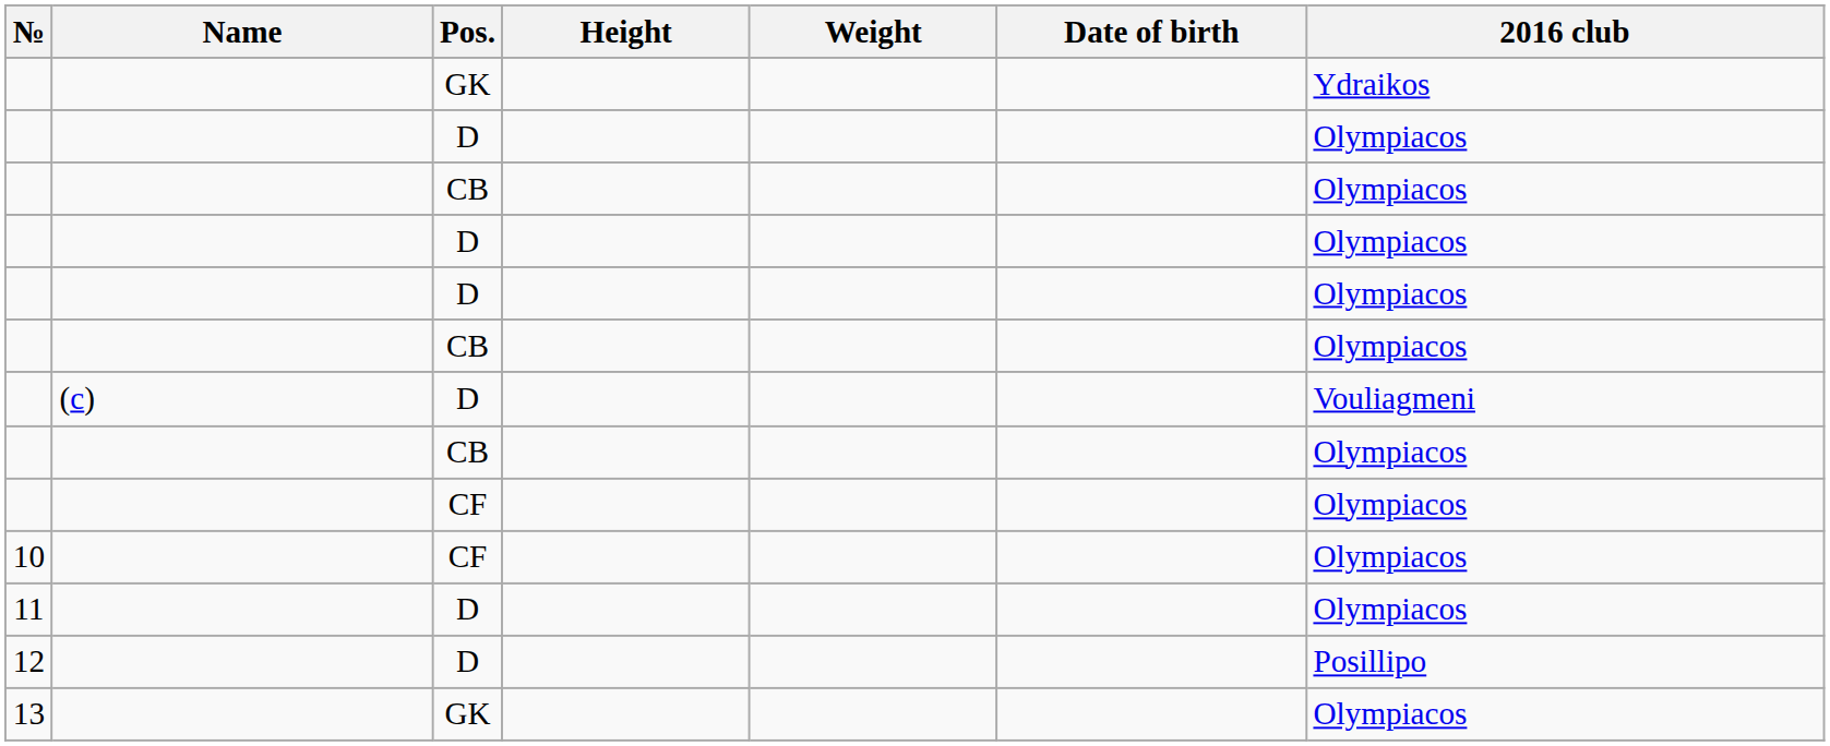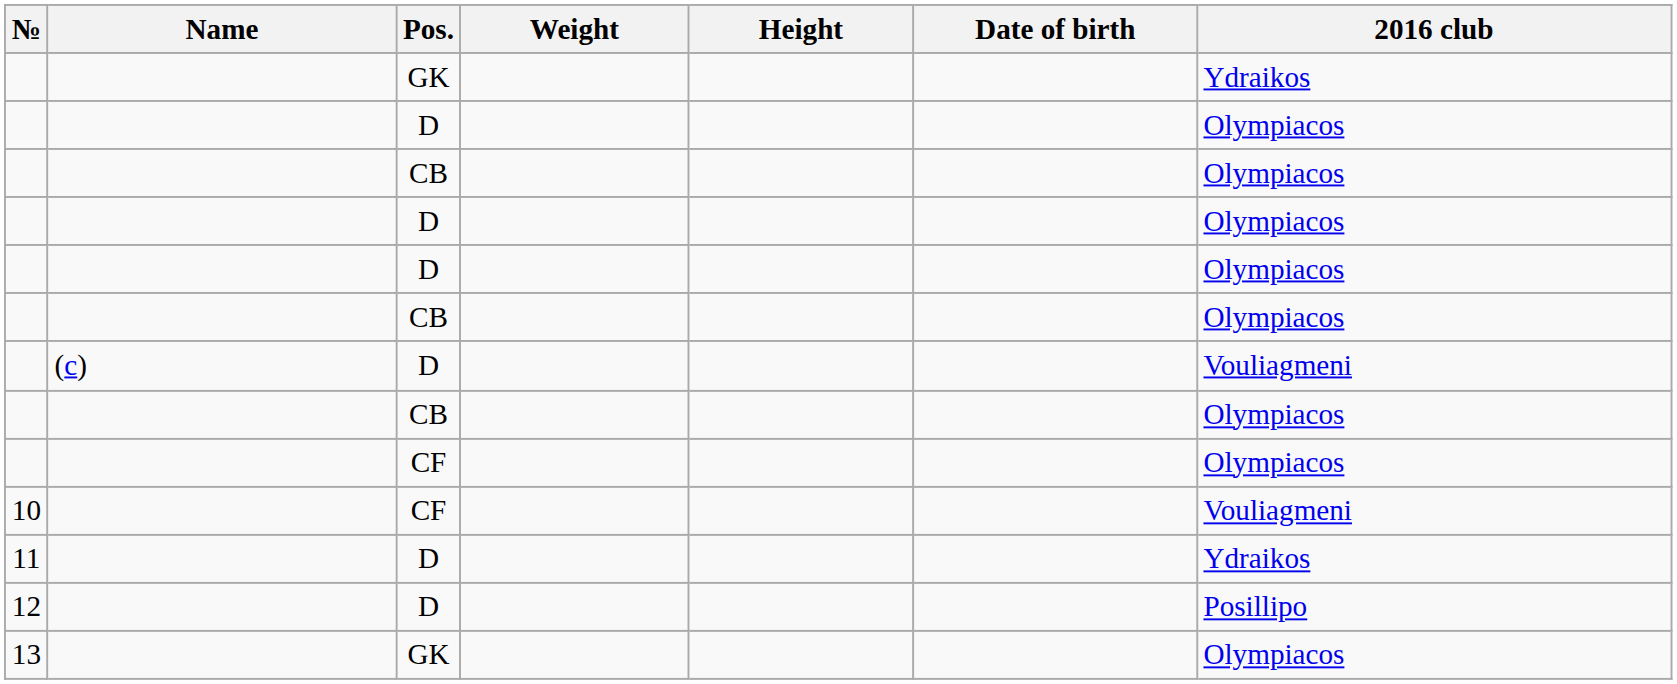 <table class="wikitable sortable" style="font-size:95%; text-align:center;">
 <tr>
 <th>№</th>
 <th style="width:15em">Name</th>
 <th>Pos.</th>
+<th style="width:9em">Weight</th>
 <th style="width:9em">Height</th>
-<th style="width:9em">Weight</th>
 <th style="width:12em">Date of birth</th>
 <th style="width:20em">2016 club</th>
 </tr>
 <tr>
 <td></td>
 <td style="text-align:left;"></td>
 <td>GK</td>
 <td></td>
 <td></td>
 <td style="text-align:right;"></td>
 <td style="text-align:left;"> <a href='#'>Ydraikos</a></td>
 </tr>
 <tr>
 <td></td>
 <td style="text-align:left;"></td>
 <td>D</td>
 <td></td>
 <td></td>
 <td style="text-align:right;"></td>
 <td style="text-align:left;"> <a href='#'>Olympiacos</a></td>
 </tr>
 <tr>
 <td></td>
 <td style="text-align:left;"></td>
 <td>CB</td>
 <td></td>
 <td></td>
 <td style="text-align:right;"></td>
 <td style="text-align:left;"> <a href='#'>Olympiacos</a></td>
 </tr>
 <tr>
 <td></td>
 <td style="text-align:left;"></td>
 <td>D</td>
 <td></td>
 <td></td>
 <td style="text-align:right;"></td>
 <td style="text-align:left;"> <a href='#'>Olympiacos</a></td>
 </tr>
 <tr>
 <td></td>
 <td style="text-align:left;"></td>
 <td>D</td>
 <td></td>
 <td></td>
 <td style="text-align:right;"></td>
 <td style="text-align:left;"> <a href='#'>Olympiacos</a></td>
 </tr>
 <tr>
 <td></td>
 <td style="text-align:left;"></td>
 <td>CB</td>
 <td></td>
 <td></td>
 <td style="text-align:right;"></td>
 <td style="text-align:left;"> <a href='#'>Olympiacos</a></td>
 </tr>
 <tr>
 <td></td>
 <td style="text-align:left;"> (<a href='#'>c</a>)</td>
 <td>D</td>
 <td></td>
 <td></td>
 <td style="text-align:right;"></td>
 <td style="text-align:left;"> <a href='#'>Vouliagmeni</a></td>
 </tr>
 <tr>
 <td></td>
 <td style="text-align:left;"></td>
 <td>CB</td>
 <td></td>
 <td></td>
 <td style="text-align:right;"></td>
 <td style="text-align:left;"> <a href='#'>Olympiacos</a></td>
 </tr>
 <tr>
 <td></td>
 <td style="text-align:left;"></td>
 <td>CF</td>
 <td></td>
 <td></td>
 <td style="text-align:right;"></td>
 <td style="text-align:left;"> <a href='#'>Olympiacos</a></td>
 </tr>
 <tr>
 <td>10</td>
 <td style="text-align:left;"></td>
 <td>CF</td>
 <td></td>
 <td></td>
 <td style="text-align:right;"></td>
-<td style="text-align:left;"> <a href='#'>Olympiacos</a></td>
+<td style="text-align:left;"> <a href='#'>Vouliagmeni</a></td>
 </tr>
 <tr>
 <td>11</td>
 <td style="text-align:left;"></td>
 <td>D</td>
 <td></td>
 <td></td>
 <td style="text-align:right;"></td>
-<td style="text-align:left;"> <a href='#'>Olympiacos</a></td>
+<td style="text-align:left;"> <a href='#'>Ydraikos</a></td>
 </tr>
 <tr>
 <td>12</td>
 <td style="text-align:left;"></td>
 <td>D</td>
 <td></td>
 <td></td>
 <td style="text-align:right;"></td>
 <td style="text-align:left;"> <a href='#'>Posillipo</a></td>
 </tr>
 <tr>
 <td>13</td>
 <td style="text-align:left;"></td>
 <td>GK</td>
 <td></td>
 <td></td>
 <td style="text-align:right;"></td>
 <td style="text-align:left;"> <a href='#'>Olympiacos</a></td>
 </tr>
 </table>
